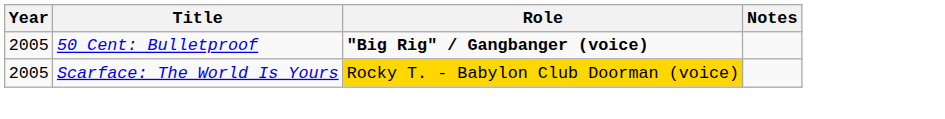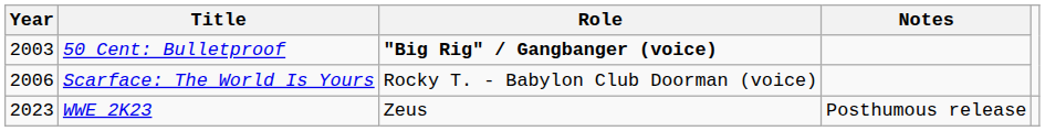 <table class="wikitable sortable">
 <tr>
 <th>Year</th>
 <th>Title</th>
 <th>Role</th>
 <th class="unsortable">Notes</th>
 </tr>
 <tr>
-<td>2005</td>
+<td>2003</td>
 <td><em><a href='#'>50 Cent: Bulletproof</a></em></td>
 <td><strong>"Big Rig" / Gangbanger (voice)</strong></td>
 <td></td>
 </tr>
 <tr>
-<td>2005</td>
+<td>2006</td>
 <td><em><a href='#'>Scarface: The World Is Yours</a></em></td>
-<td style="background: gold;">Rocky T. - Babylon Club Doorman (voice)</td>
+<td>Rocky T. - Babylon Club Doorman (voice)</td>
+<td></td>
+</tr>
+<tr>
+<td>2023</td>
+<td><em><a href='#'>WWE 2K23</a></em></td>
+<td>Zeus</td>
+<td>Posthumous release</td>
 <td></td>
 </tr>
 </table>
